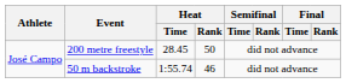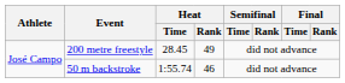 <table class="wikitable" style="text-align:center; font-size:90%">
 <tr>
 <th rowspan="2">Athlete</th>
 <th rowspan="2">Event</th>
 <th colspan="2">Heat</th>
 <th colspan="2">Semifinal</th>
 <th colspan="2">Final</th>
 </tr>
 <tr style="font-size:95%">
 <th>Time</th>
 <th>Rank</th>
 <th>Time</th>
 <th>Rank</th>
 <th>Time</th>
 <th>Rank</th>
 </tr>
 <tr>
 <td rowspan=2 align=left><a href='#'>José Campo</a></td>
 <td align=left><a href='#'>200 metre freestyle</a></td>
 <td>28.45</td>
-<td>50</td>
+<td>49</td>
 <td colspan=4>did not advance</td>
 </tr>
 <tr>
 <td align=left><a href='#'>50 m backstroke</a></td>
 <td>1:55.74</td>
 <td>46</td>
 <td colspan=4>did not advance</td>
 </tr>
 </table>
